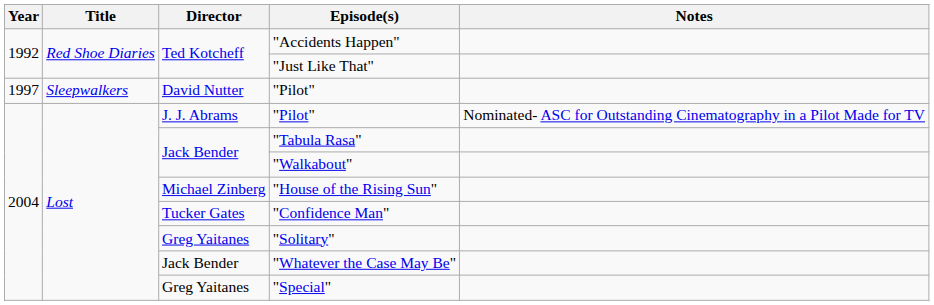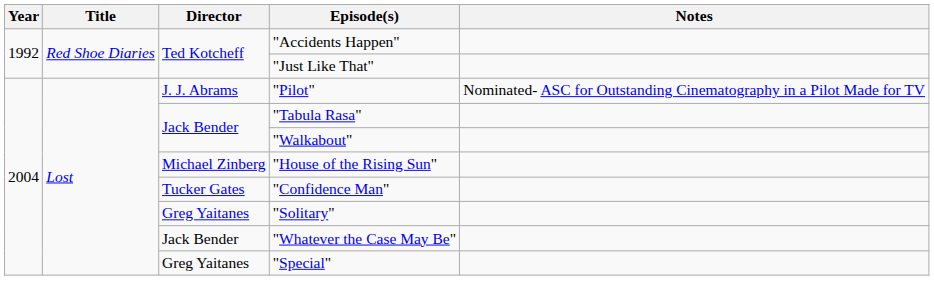 <table class="wikitable">
 <tr>
 <th>Year</th>
 <th>Title</th>
 <th>Director</th>
 <th>Episode(s)</th>
 <th>Notes</th>
 </tr>
 <tr>
 <td rowspan=2>1992</td>
 <td rowspan=2><em><a href='#'>Red Shoe Diaries</a></em></td>
 <td rowspan=2><a href='#'>Ted Kotcheff</a></td>
 <td>"Accidents Happen"</td>
 <td></td>
 </tr>
 <tr>
 <td>"Just Like That"</td>
-<td></td>
-</tr>
-<tr>
-<td>1997</td>
-<td><em><a href='#'>Sleepwalkers</a></em></td>
-<td><a href='#'>David Nutter</a></td>
-<td>"Pilot"</td>
 <td></td>
 </tr>
 <tr>
 <td rowspan=8>2004</td>
 <td rowspan=8><em><a href='#'>Lost</a></em></td>
 <td><a href='#'>J. J. Abrams</a></td>
 <td>"<a href='#'>Pilot</a>"</td>
 <td>Nominated- <a href='#'>ASC for Outstanding Cinematography in a Pilot Made for TV</a></td>
 </tr>
 <tr>
 <td rowspan=2><a href='#'>Jack Bender</a></td>
 <td>"<a href='#'>Tabula Rasa</a>"</td>
 <td></td>
 </tr>
 <tr>
 <td>"<a href='#'>Walkabout</a>"</td>
 <td></td>
 </tr>
 <tr>
 <td><a href='#'>Michael Zinberg</a></td>
 <td>"<a href='#'>House of the Rising Sun</a>"</td>
 <td></td>
 </tr>
 <tr>
 <td><a href='#'>Tucker Gates</a></td>
 <td>"<a href='#'>Confidence Man</a>"</td>
 <td></td>
 </tr>
 <tr>
 <td><a href='#'>Greg Yaitanes</a></td>
 <td>"<a href='#'>Solitary</a>"</td>
 <td></td>
 </tr>
 <tr>
 <td>Jack Bender</td>
 <td>"<a href='#'>Whatever the Case May Be</a>"</td>
 <td></td>
 </tr>
 <tr>
 <td>Greg Yaitanes</td>
 <td>"<a href='#'>Special</a>"</td>
 <td></td>
 </tr>
 </table>
